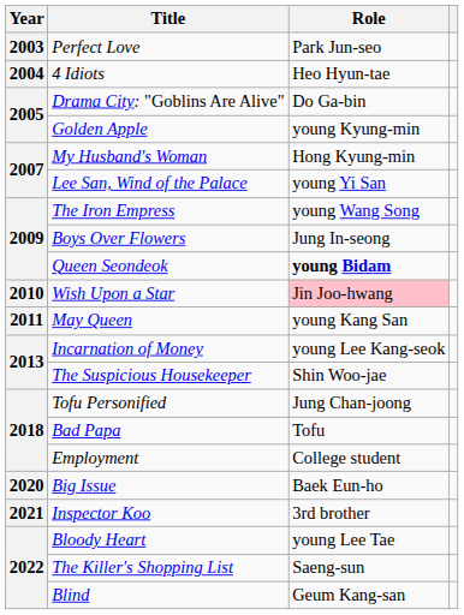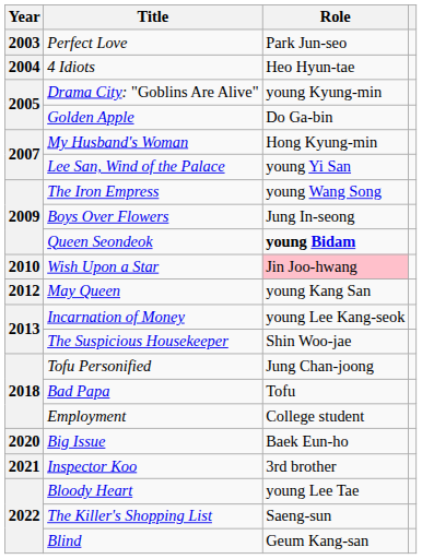 <table class="wikitable plainrowheaders sortable">
 <tr>
 <th scope="col">Year</th>
 <th scope="col">Title</th>
 <th scope="col">Role</th>
 <th scope="col" class="unsortable"></th>
 </tr>
 <tr>
 <th scope="row">2003</th>
 <td><em>Perfect Love</em></td>
 <td>Park Jun-seo</td>
 <td style="text-align:center"></td>
 </tr>
 <tr>
 <th scope="row">2004</th>
 <td><em>4 Idiots</em></td>
 <td>Heo Hyun-tae</td>
 <td style="text-align:center"></td>
 </tr>
 <tr>
 <th scope="row" rowspan="2">2005</th>
 <td><em><a href='#'>Drama City</a>:</em> "Goblins Are Alive"</td>
-<td>Do Ga-bin</td>
+<td>young Kyung-min</td>
 <td style="text-align:center"></td>
 </tr>
 <tr>
 <td><em><a href='#'>Golden Apple</a></em></td>
-<td>young Kyung-min</td>
+<td>Do Ga-bin</td>
 <td style="text-align:center"></td>
 </tr>
 <tr>
 <th scope="row" rowspan="2">2007</th>
 <td><em><a href='#'>My Husband's Woman</a></em></td>
 <td>Hong Kyung-min</td>
 <td style="text-align:center"></td>
 </tr>
 <tr>
 <td><em><a href='#'>Lee San, Wind of the Palace</a></em></td>
 <td>young <a href='#'>Yi San</a></td>
 <td style="text-align:center"></td>
 </tr>
 <tr>
 <th scope="row" rowspan="3">2009</th>
 <td><em><a href='#'>The Iron Empress</a></em></td>
 <td>young <a href='#'>Wang Song</a></td>
 <td style="text-align:center"></td>
 </tr>
 <tr>
 <td><em><a href='#'>Boys Over Flowers</a></em></td>
 <td>Jung In-seong</td>
 <td style="text-align:center"></td>
 </tr>
 <tr>
 <td><em><a href='#'>Queen Seondeok</a></em></td>
 <td><strong>young <a href='#'>Bidam</a></strong></td>
 <td style="text-align:center"></td>
 </tr>
 <tr>
 <th scope="row">2010</th>
 <td><em><a href='#'>Wish Upon a Star</a></em></td>
 <td style="background: pink;">Jin Joo-hwang</td>
 <td style="text-align:center"></td>
 </tr>
 <tr>
-<th scope="row">2011</th>
+<th scope="row">2012</th>
 <td><em><a href='#'>May Queen</a></em></td>
 <td>young Kang San</td>
 <td style="text-align:center"></td>
 </tr>
 <tr>
 <th scope="row" rowspan="2">2013</th>
 <td><em><a href='#'>Incarnation of Money</a></em></td>
 <td>young Lee Kang-seok</td>
 <td style="text-align:center"></td>
 </tr>
 <tr>
 <td><em><a href='#'>The Suspicious Housekeeper</a></em></td>
 <td>Shin Woo-jae</td>
 <td style="text-align:center"></td>
 </tr>
 <tr>
 <th scope="row" rowspan="3">2018</th>
 <td><em>Tofu Personified</em></td>
 <td>Jung Chan-joong</td>
 <td style="text-align:center"></td>
 </tr>
 <tr>
 <td><em><a href='#'>Bad Papa</a></em></td>
 <td>Tofu</td>
 <td style="text-align:center"></td>
 </tr>
 <tr>
 <td><em>Employment</em></td>
 <td>College student</td>
 <td style="text-align:center"></td>
 </tr>
 <tr>
 <th scope="row">2020</th>
 <td><em><a href='#'>Big Issue</a></em></td>
 <td>Baek Eun-ho</td>
 <td style="text-align:center"></td>
 </tr>
 <tr>
 <th scope="row">2021</th>
 <td><em><a href='#'>Inspector Koo</a></em></td>
 <td>3rd brother</td>
 <td style="text-align:center"></td>
 </tr>
 <tr>
 <th scope="row" rowspan="3">2022</th>
 <td><em><a href='#'>Bloody Heart</a></em></td>
 <td>young Lee Tae</td>
 <td style="text-align:center"></td>
 </tr>
 <tr>
 <td><em><a href='#'>The Killer's Shopping List</a></em></td>
 <td>Saeng-sun</td>
 <td style="text-align:center"></td>
 </tr>
 <tr>
 <td><em><a href='#'>Blind</a></em></td>
 <td>Geum Kang-san</td>
 <td style="text-align:center"></td>
 </tr>
 </table>
